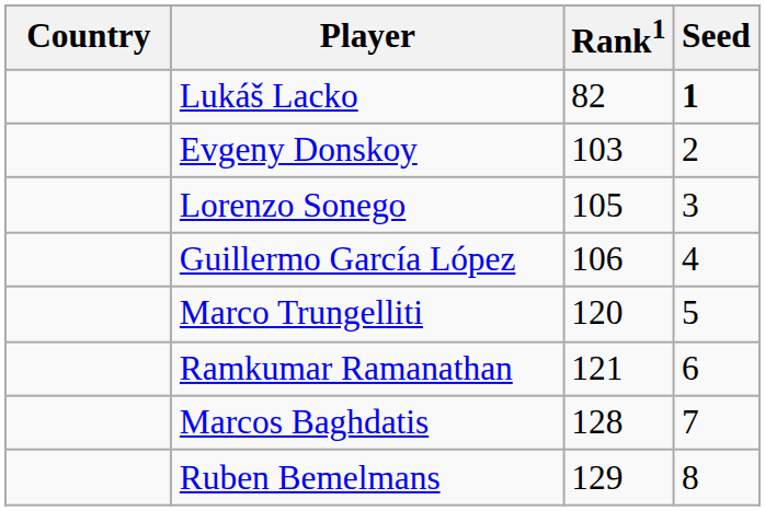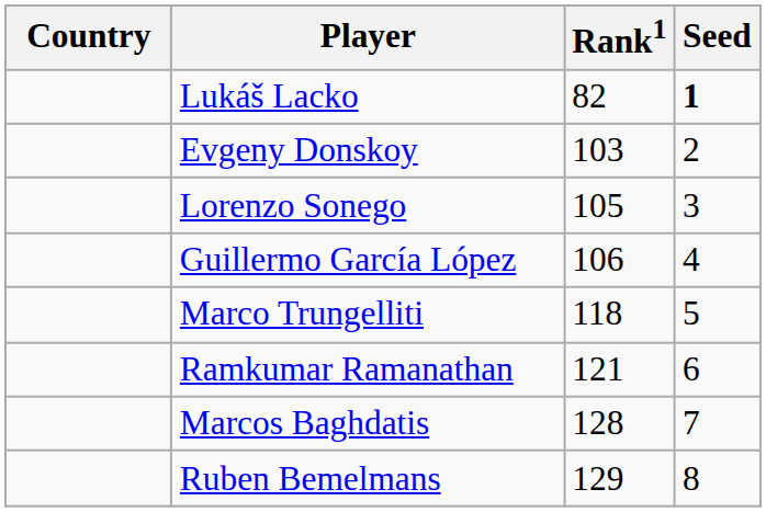 <table class="sortable wikitable">
 <tr>
 <th width="70">Country</th>
 <th width="175">Player</th>
 <th>Rank<sup>1</sup></th>
 <th>Seed</th>
 </tr>
 <tr>
 <td></td>
 <td><a href='#'>Lukáš Lacko</a></td>
 <td>82</td>
 <td><strong>1</strong></td>
 </tr>
 <tr>
 <td></td>
 <td><a href='#'>Evgeny Donskoy</a></td>
 <td>103</td>
 <td>2</td>
 </tr>
 <tr>
 <td></td>
 <td><a href='#'>Lorenzo Sonego</a></td>
 <td>105</td>
 <td>3</td>
 </tr>
 <tr>
 <td></td>
 <td><a href='#'>Guillermo García López</a></td>
 <td>106</td>
 <td>4</td>
 </tr>
 <tr>
 <td></td>
 <td><a href='#'>Marco Trungelliti</a></td>
-<td>120</td>
+<td>118</td>
 <td>5</td>
 </tr>
 <tr>
 <td></td>
 <td><a href='#'>Ramkumar Ramanathan</a></td>
 <td>121</td>
 <td>6</td>
 </tr>
 <tr>
 <td></td>
 <td><a href='#'>Marcos Baghdatis</a></td>
 <td>128</td>
 <td>7</td>
 </tr>
 <tr>
 <td></td>
 <td><a href='#'>Ruben Bemelmans</a></td>
 <td>129</td>
 <td>8</td>
 </tr>
 </table>
